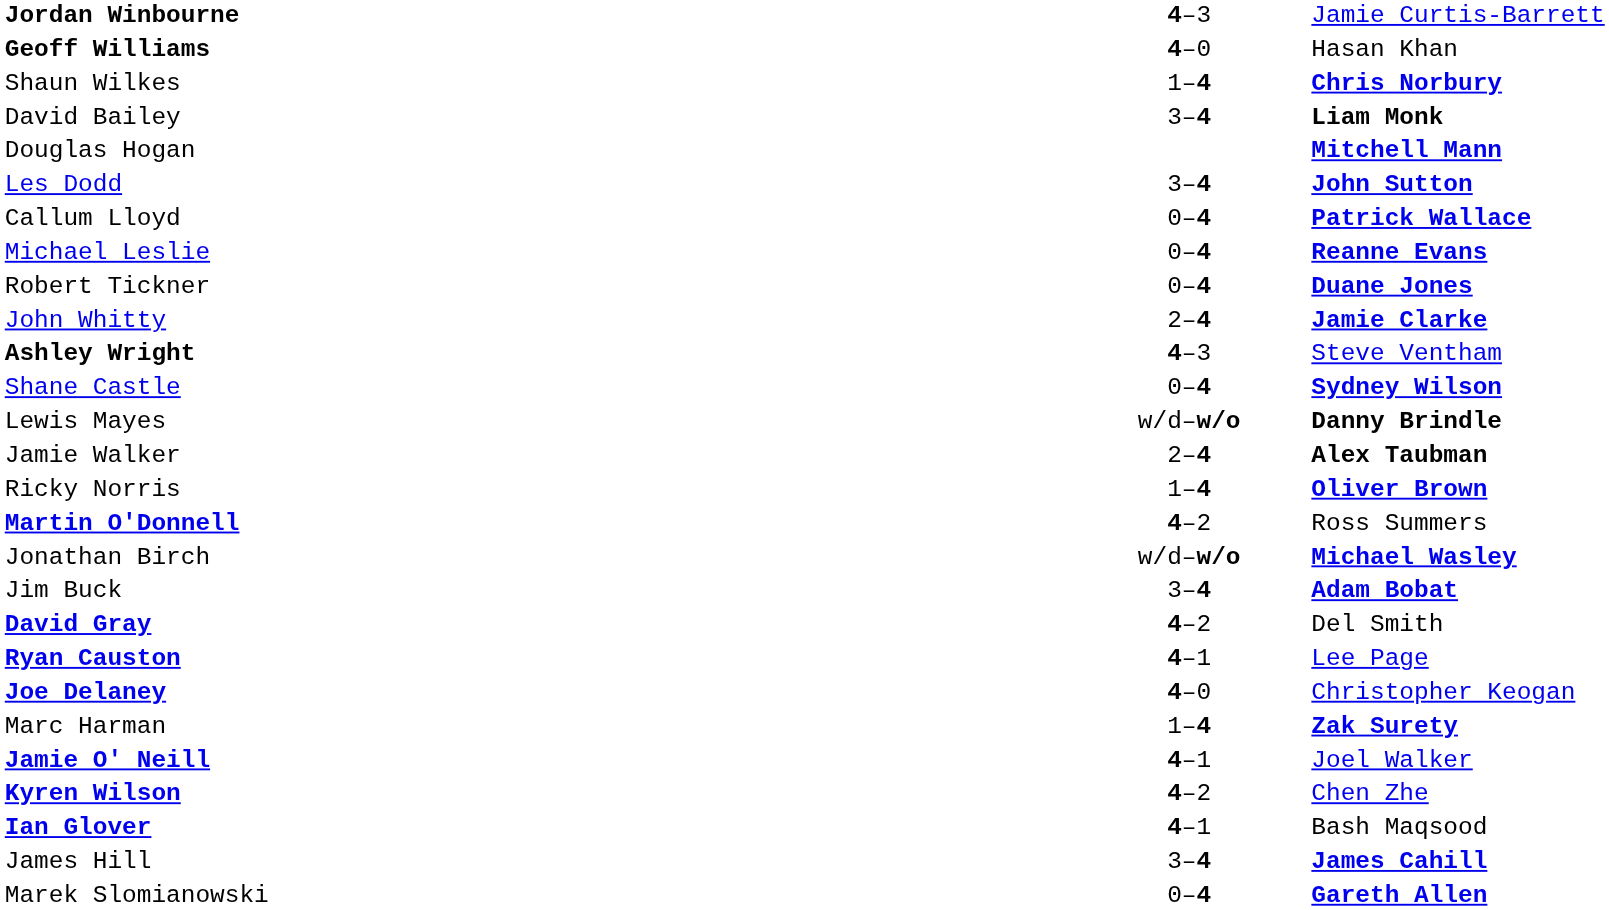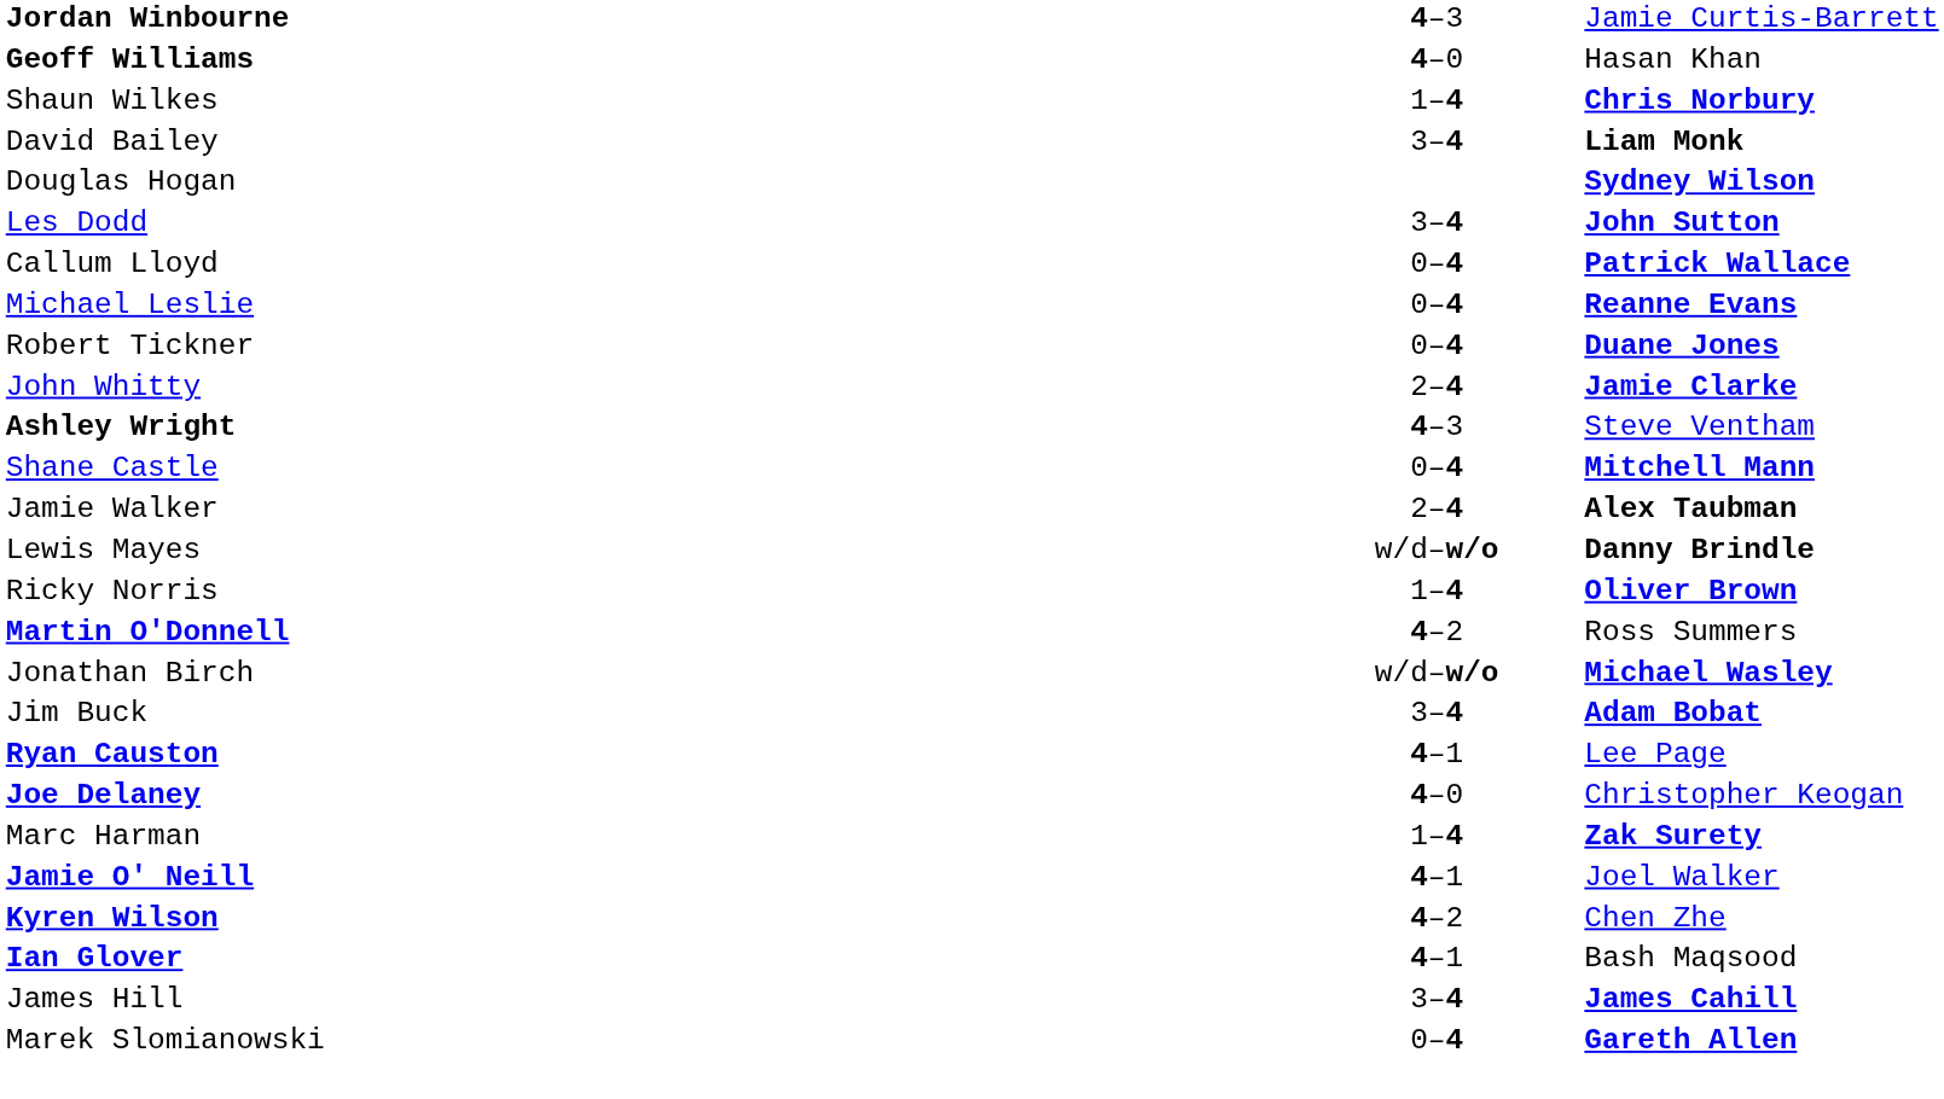 <table width="100%" cellspacing="1">
 <tr>
 <th width=45%></th>
 <th width=10%></th>
 <th width=45%></th>
 </tr>
 <tr>
 <td> <strong>Jordan Winbourne</strong></td>
 <td align="center"><strong>4</strong>–3</td>
 <td> <a href='#'>Jamie Curtis-Barrett</a></td>
 </tr>
 <tr>
 <td> <strong>Geoff Williams</strong></td>
 <td align="center"><strong>4</strong>–0</td>
 <td> Hasan Khan</td>
 </tr>
 <tr>
 <td> Shaun Wilkes</td>
 <td align="center">1–<strong>4</strong></td>
 <td> <strong><a href='#'>Chris Norbury</a></strong></td>
 </tr>
 <tr>
 <td> David Bailey</td>
 <td align="center">3–<strong>4</strong></td>
 <td> <strong>Liam Monk</strong></td>
 </tr>
 <tr>
 <td> Douglas Hogan</td>
 <td align="center"></td>
-<td> <strong><a href='#'>Mitchell Mann</a></strong></td>
+<td> <strong><a href='#'>Sydney Wilson</a></strong></td>
 </tr>
 <tr>
 <td> <a href='#'>Les Dodd</a></td>
 <td align="center">3–<strong>4</strong></td>
 <td> <strong><a href='#'>John Sutton</a></strong></td>
 </tr>
 <tr>
 <td> Callum Lloyd</td>
 <td align="center">0–<strong>4</strong></td>
 <td> <strong><a href='#'>Patrick Wallace</a></strong></td>
 </tr>
 <tr>
 <td> <a href='#'>Michael Leslie</a></td>
 <td align="center">0–<strong>4</strong></td>
 <td> <strong><a href='#'>Reanne Evans</a></strong></td>
 </tr>
 <tr>
 <td> Robert Tickner</td>
 <td align="center">0–<strong>4</strong></td>
 <td> <strong><a href='#'>Duane Jones</a></strong></td>
 </tr>
 <tr>
 <td> <a href='#'>John Whitty</a></td>
 <td align="center">2–<strong>4</strong></td>
 <td> <strong><a href='#'>Jamie Clarke</a></strong></td>
 </tr>
 <tr>
 <td> <strong>Ashley Wright</strong></td>
 <td align="center"><strong>4</strong>–3</td>
 <td> <a href='#'>Steve Ventham</a></td>
 </tr>
 <tr>
 <td> <a href='#'>Shane Castle</a></td>
 <td align="center">0–<strong>4</strong></td>
-<td> <strong><a href='#'>Sydney Wilson</a></strong></td>
+<td> <strong><a href='#'>Mitchell Mann</a></strong></td>
+</tr>
+<tr>
+<td> Jamie Walker</td>
+<td align="center">2–<strong>4</strong></td>
+<td> <strong>Alex Taubman</strong></td>
 </tr>
 <tr>
 <td> Lewis Mayes</td>
 <td align="center">w/d–<strong>w/o</strong></td>
 <td> <strong>Danny Brindle</strong></td>
-</tr>
-<tr>
-<td> Jamie Walker</td>
-<td align="center">2–<strong>4</strong></td>
-<td> <strong>Alex Taubman</strong></td>
 </tr>
 <tr>
 <td> Ricky Norris</td>
 <td align="center">1–<strong>4</strong></td>
 <td> <strong><a href='#'>Oliver Brown</a></strong></td>
 </tr>
 <tr>
 <td> <strong><a href='#'>Martin O'Donnell</a></strong></td>
 <td align="center"><strong>4</strong>–2</td>
 <td> Ross Summers</td>
 </tr>
 <tr>
 <td> Jonathan Birch</td>
 <td align="center">w/d–<strong>w/o</strong></td>
 <td> <strong><a href='#'>Michael Wasley</a></strong></td>
 </tr>
 <tr>
 <td> Jim Buck</td>
 <td align="center">3–<strong>4</strong></td>
 <td> <strong><a href='#'>Adam Bobat</a></strong></td>
-</tr>
-<tr>
-<td> <strong><a href='#'>David Gray</a></strong></td>
-<td align="center"><strong>4</strong>–2</td>
-<td> Del Smith</td>
 </tr>
 <tr>
 <td> <strong><a href='#'>Ryan Causton</a></strong></td>
 <td align="center"><strong>4</strong>–1</td>
 <td> <a href='#'>Lee Page</a></td>
 </tr>
 <tr>
 <td> <strong><a href='#'>Joe Delaney</a></strong></td>
 <td align="center"><strong>4</strong>–0</td>
 <td> <a href='#'>Christopher Keogan</a></td>
 </tr>
 <tr>
 <td> Marc Harman</td>
 <td align="center">1–<strong>4</strong></td>
 <td> <strong><a href='#'>Zak Surety</a></strong></td>
 </tr>
 <tr>
 <td> <strong><a href='#'>Jamie O' Neill</a></strong></td>
 <td align="center"><strong>4</strong>–1</td>
 <td> <a href='#'>Joel Walker</a></td>
 </tr>
 <tr>
 <td> <strong><a href='#'>Kyren Wilson</a></strong></td>
 <td align="center"><strong>4</strong>–2</td>
 <td> <a href='#'>Chen Zhe</a></td>
 </tr>
 <tr>
 <td> <strong><a href='#'>Ian Glover</a></strong></td>
 <td align="center"><strong>4</strong>–1</td>
 <td> Bash Maqsood</td>
 </tr>
 <tr>
 <td> James Hill</td>
 <td align="center">3–<strong>4</strong></td>
 <td> <strong><a href='#'>James Cahill</a></strong></td>
 </tr>
 <tr>
 <td> Marek Slomianowski</td>
 <td align="center">0–<strong>4</strong></td>
 <td> <strong><a href='#'>Gareth Allen</a></strong></td>
 </tr>
 </table>
